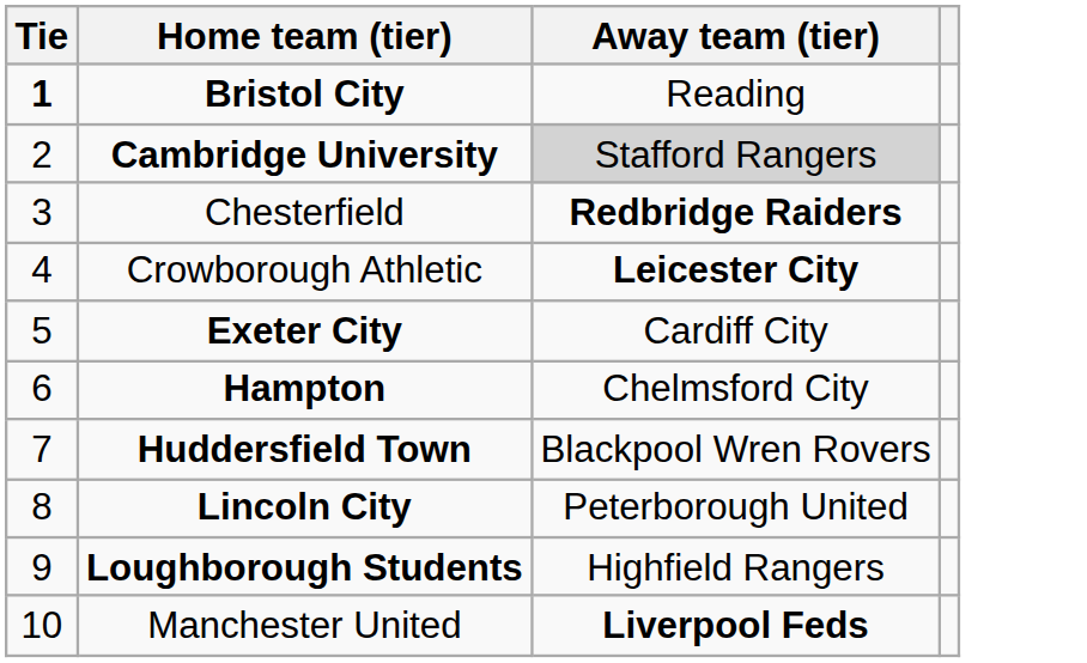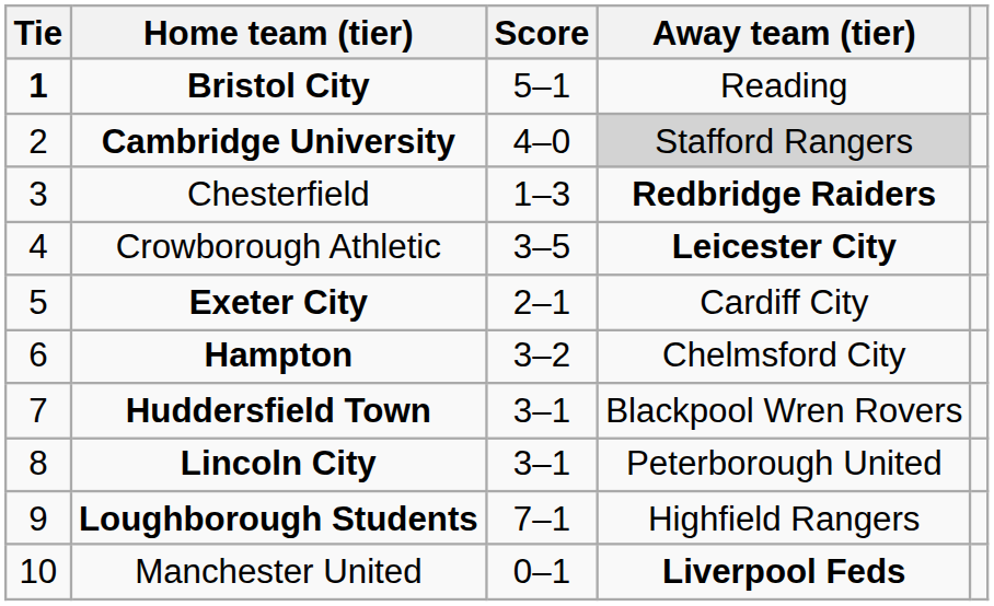 <table class="wikitable" style="text-align:center; font-size:85%">
 <tr>
 <th>Tie</th>
 <th>Home team (tier)</th>
+<th>Score</th>
 <th>Away team (tier)</th>
 <th></th>
 </tr>
 <tr>
 <td align="center"><strong>1</strong></td>
 <td><strong>Bristol City</strong></td>
+<td align="center">5–1</td>
 <td>Reading</td>
 <td></td>
 </tr>
 <tr>
 <td align="center">2</td>
 <td><strong>Cambridge University</strong></td>
+<td align="center">4–0</td>
 <td style="background: lightgrey;">Stafford Rangers</td>
 <td></td>
 </tr>
 <tr>
 <td align="center">3</td>
 <td>Chesterfield</td>
+<td align="center">1–3</td>
 <td><strong>Redbridge Raiders</strong></td>
 <td></td>
 </tr>
 <tr>
 <td align="center">4</td>
 <td>Crowborough Athletic</td>
+<td align="center">3–5 </td>
 <td><strong>Leicester City</strong></td>
 <td></td>
 </tr>
 <tr>
 <td align="center">5</td>
 <td><strong>Exeter City</strong></td>
+<td align="center">2–1 </td>
 <td>Cardiff City</td>
 <td></td>
 </tr>
 <tr>
 <td align="center">6</td>
 <td><strong>Hampton</strong></td>
+<td align="center">3–2</td>
 <td>Chelmsford City</td>
 <td></td>
 </tr>
 <tr>
 <td align="center">7</td>
 <td><strong>Huddersfield Town</strong></td>
+<td align="center">3–1</td>
 <td>Blackpool Wren Rovers</td>
 <td></td>
 </tr>
 <tr>
 <td align="center">8</td>
 <td><strong>Lincoln City</strong></td>
+<td align="center">3–1</td>
 <td>Peterborough United</td>
 <td></td>
 </tr>
 <tr>
 <td align="center">9</td>
 <td><strong>Loughborough Students</strong></td>
+<td align="center">7–1</td>
 <td>Highfield Rangers</td>
 <td></td>
 </tr>
 <tr>
 <td align="center">10</td>
 <td>Manchester United</td>
+<td align="center">0–1</td>
 <td><strong>Liverpool Feds</strong></td>
 <td></td>
 </tr>
 </table>
